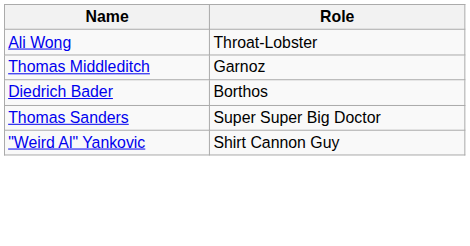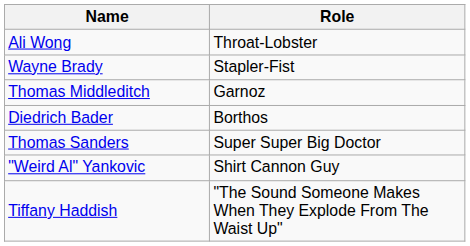 <table class="wikitable">
 <tr>
 <th scope="col" style="width: 200px;">Name</th>
 <th scope="col" style="width: 250px;">Role</th>
 </tr>
 <tr>
 <td><a href='#'>Ali Wong</a></td>
 <td>Throat-Lobster</td>
+</tr>
+<tr>
+<td><a href='#'>Wayne Brady</a></td>
+<td>Stapler-Fist</td>
 </tr>
 <tr>
 <td><a href='#'>Thomas Middleditch</a></td>
 <td>Garnoz</td>
 </tr>
 <tr>
 <td><a href='#'>Diedrich Bader</a></td>
 <td>Borthos</td>
 </tr>
 <tr>
 <td><a href='#'>Thomas Sanders</a></td>
 <td>Super Super Big Doctor</td>
 </tr>
 <tr>
 <td><a href='#'>"Weird Al" Yankovic</a></td>
 <td>Shirt Cannon Guy</td>
 </tr>
+<tr>
+<td><a href='#'>Tiffany Haddish</a></td>
+<td>"The Sound Someone Makes When They Explode From The Waist Up"</td>
+</tr>
 </table>
